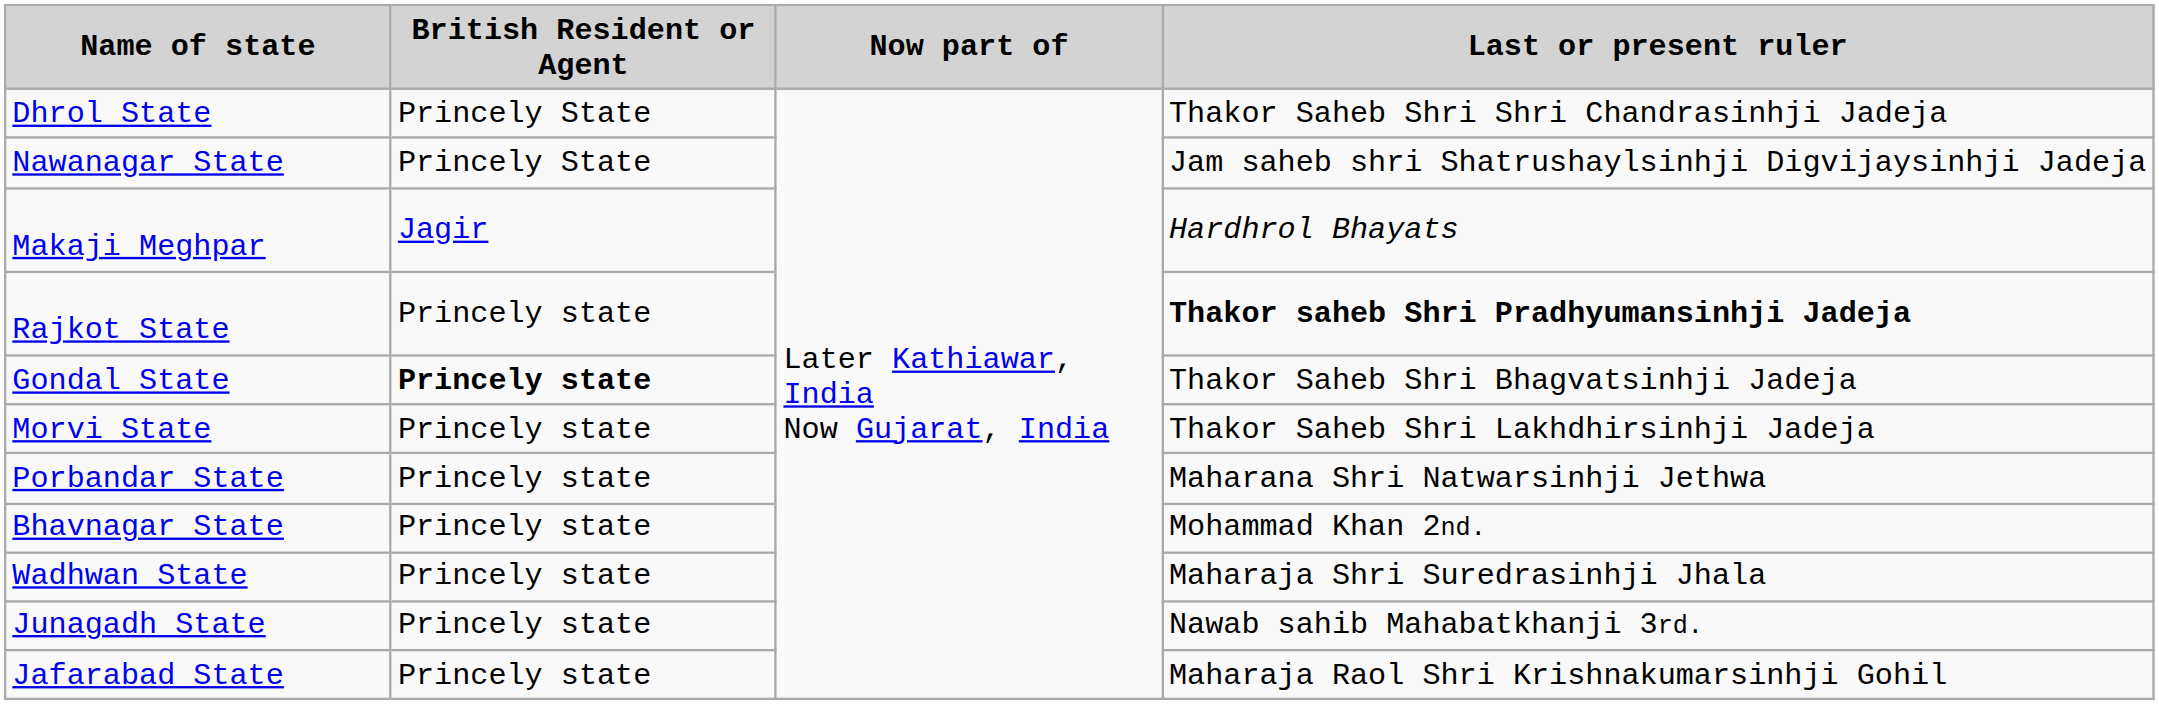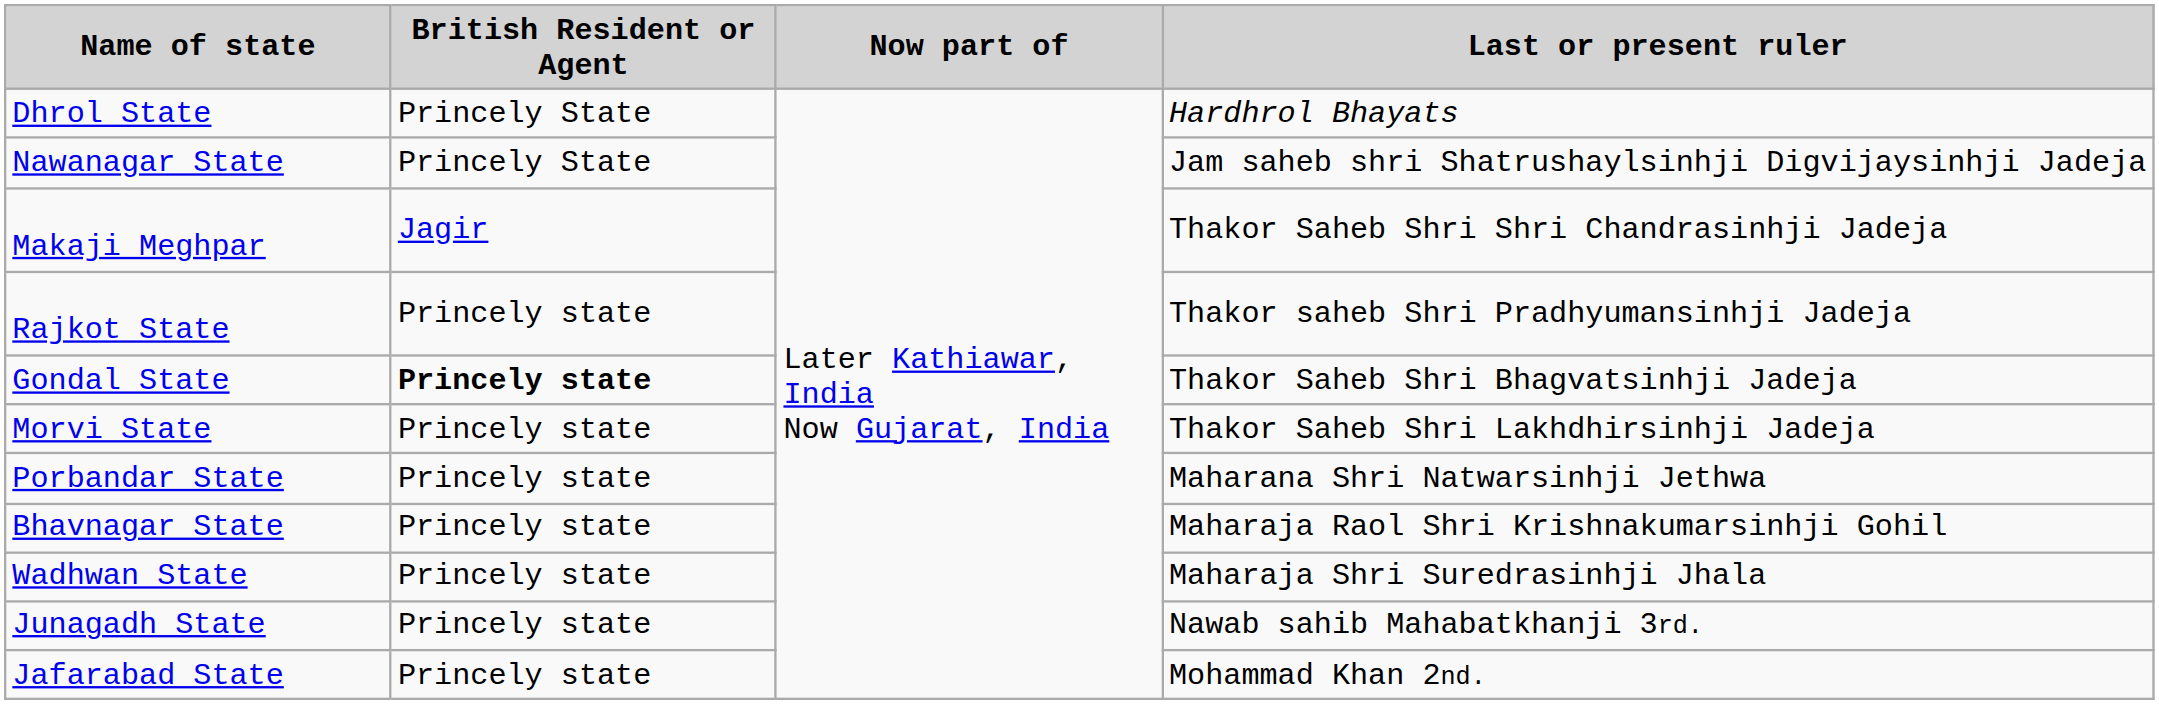 <table class="wikitable">
 <tr>
 <th style="width: 160px; background-color: lightgrey;">Name of state</th>
 <th style="width: 160px; background-color: lightgrey;">British Resident or Agent</th>
 <th style="width: 160px; background-color: lightgrey;">Now part of</th>
 <th style="background-color: lightgrey;">Last or present ruler</th>
 </tr>
 <tr>
 <td> <a href='#'>Dhrol State</a></td>
 <td>Princely State</td>
 <td rowspan=11 valign="middle">Later <a href='#'>Kathiawar</a>, <a href='#'>India</a><br>Now <a href='#'>Gujarat</a>, <a href='#'>India</a></td>
-<td>Thakor Saheb Shri Shri Chandrasinhji Jadeja</td>
+<td><em>Hardhrol Bhayats</em></td>
 </tr>
 <tr>
 <td> <a href='#'>Nawanagar State</a></td>
 <td>Princely State</td>
 <td>Jam saheb shri Shatrushaylsinhji Digvijaysinhji Jadeja</td>
 </tr>
 <tr>
 <td><br> <a href='#'>Makaji Meghpar</a></td>
 <td><a href='#'>Jagir</a></td>
-<td><em>Hardhrol Bhayats</em></td>
+<td>Thakor Saheb Shri Shri Chandrasinhji Jadeja</td>
 </tr>
 <tr>
 <td><br> <a href='#'>Rajkot State</a></td>
 <td>Princely state</td>
-<td><strong>Thakor saheb Shri Pradhyumansinhji Jadeja</strong></td>
+<td>Thakor saheb Shri Pradhyumansinhji Jadeja</td>
 </tr>
 <tr>
 <td> <a href='#'>Gondal State</a></td>
 <td><strong>Princely state</strong></td>
 <td>Thakor Saheb Shri Bhagvatsinhji Jadeja</td>
 </tr>
 <tr>
 <td> <a href='#'>Morvi State</a></td>
 <td>Princely state</td>
 <td>Thakor Saheb Shri Lakhdhirsinhji Jadeja</td>
 </tr>
 <tr>
 <td> <a href='#'>Porbandar State</a></td>
 <td>Princely state</td>
 <td>Maharana Shri Natwarsinhji Jethwa</td>
 </tr>
 <tr>
 <td> <a href='#'>Bhavnagar State</a></td>
 <td>Princely state</td>
-<td>Mohammad Khan 2<small>nd.</small></td>
+<td>Maharaja Raol Shri Krishnakumarsinhji Gohil</td>
 </tr>
 <tr>
 <td> <a href='#'>Wadhwan State</a></td>
 <td>Princely state</td>
 <td>Maharaja Shri Suredrasinhji Jhala</td>
 </tr>
 <tr>
 <td> <a href='#'>Junagadh State</a></td>
 <td>Princely state</td>
 <td>Nawab sahib Mahabatkhanji 3<small>rd.</small></td>
 </tr>
 <tr>
 <td> <a href='#'>Jafarabad State</a></td>
 <td>Princely state</td>
-<td>Maharaja Raol Shri Krishnakumarsinhji Gohil</td>
+<td>Mohammad Khan 2<small>nd.</small></td>
 </tr>
 </table>
